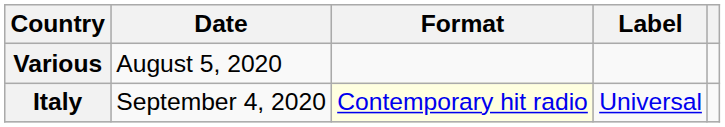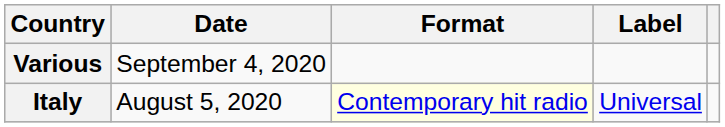 <table class="wikitable plainrowheaders" border="1">
 <tr>
 <th scope="col">Country</th>
 <th scope="col">Date</th>
 <th scope="col">Format</th>
 <th scope="col">Label</th>
 <th scope="col"></th>
 </tr>
 <tr>
 <th scope="row">Various</th>
-<td>August 5, 2020</td>
+<td>September 4, 2020</td>
 <td></td>
 <td></td>
 <td></td>
 </tr>
 <tr>
 <th scope="row">Italy</th>
-<td>September 4, 2020</td>
+<td>August 5, 2020</td>
 <td style="background: lightyellow;"><a href='#'>Contemporary hit radio</a></td>
 <td><a href='#'>Universal</a></td>
 <td></td>
 </tr>
 </table>
